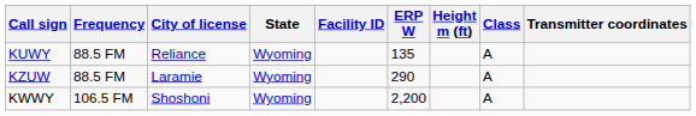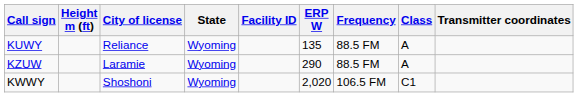 <table class="wikitable sortable">
 <tr>
 <th><a href='#'>Call sign</a></th>
-<th data-sort-type="number"><a href='#'>Frequency</a></th>
+<th data-sort-type="number"><a href='#'>Height</a><br><a href='#'>m</a> (<a href='#'>ft</a>)</th>
 <th><a href='#'>City of license</a></th>
 <th>State</th>
 <th data-sort-type="number"><a href='#'>Facility ID</a></th>
 <th data-sort-type="number"><a href='#'>ERP</a><br><a href='#'>W</a></th>
-<th data-sort-type="number"><a href='#'>Height</a><br><a href='#'>m</a> (<a href='#'>ft</a>)</th>
+<th data-sort-type="number"><a href='#'>Frequency</a></th>
 <th><a href='#'>Class</a></th>
 <th class="unsortable">Transmitter coordinates</th>
 </tr>
 <tr>
 <td><a href='#'>KUWY</a></td>
-<td>88.5 FM</td>
+<td></td>
 <td><a href='#'>Reliance</a></td>
 <td><a href='#'>Wyoming</a></td>
 <td></td>
 <td>135</td>
-<td></td>
+<td>88.5 FM</td>
 <td>A</td>
 <td></td>
 </tr>
 <tr>
 <td><a href='#'>KZUW</a></td>
-<td>88.5 FM</td>
+<td></td>
 <td><a href='#'>Laramie</a></td>
 <td><a href='#'>Wyoming</a></td>
 <td></td>
 <td>290</td>
-<td></td>
+<td>88.5 FM</td>
 <td>A</td>
 <td></td>
 </tr>
 <tr>
 <td>KWWY</td>
-<td>106.5 FM</td>
+<td></td>
 <td><a href='#'>Shoshoni</a></td>
 <td><a href='#'>Wyoming</a></td>
 <td></td>
-<td>2,200</td>
-<td></td>
-<td>A</td>
+<td>2,020</td>
+<td>106.5 FM</td>
+<td>C1</td>
 <td></td>
 </tr>
 </table>
